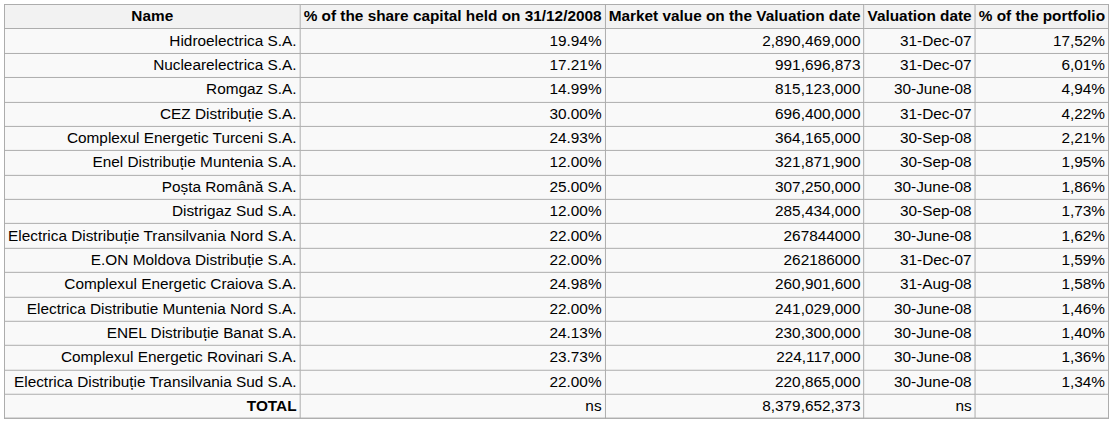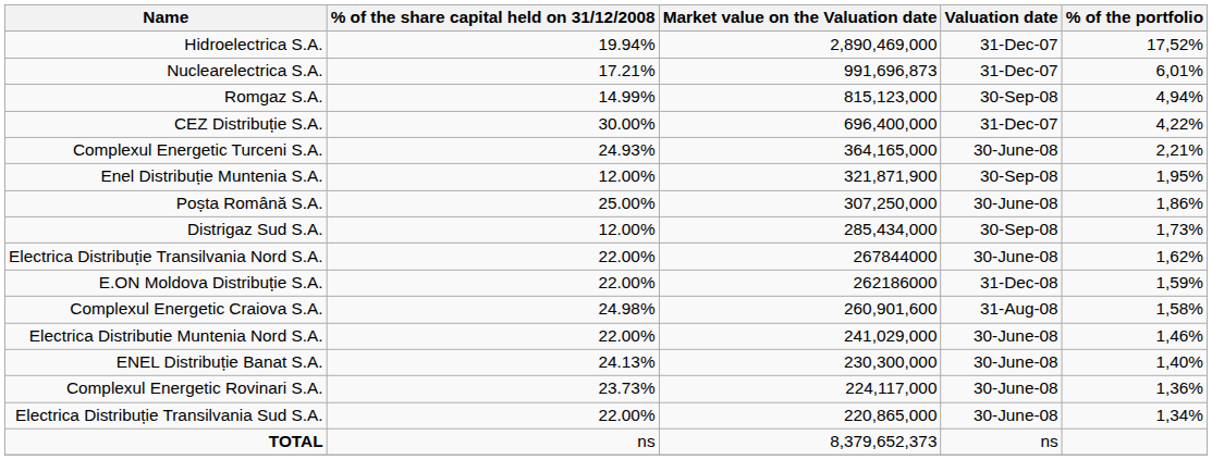 <table class="wikitable" border="1" style="text-align:right">
 <tr>
 <th>Name</th>
 <th>% of the share capital held on 31/12/2008</th>
 <th>Market value on the Valuation date</th>
 <th>Valuation date</th>
 <th>% of the portfolio</th>
 </tr>
 <tr>
 <td>Hidroelectrica S.A.</td>
 <td>19.94%</td>
 <td>2,890,469,000</td>
 <td>31-Dec-07</td>
 <td>17,52%</td>
 </tr>
 <tr>
 <td>Nuclearelectrica S.A.</td>
 <td>17.21%</td>
 <td>991,696,873</td>
 <td>31-Dec-07</td>
 <td>6,01%</td>
 </tr>
 <tr>
 <td>Romgaz S.A.</td>
 <td>14.99%</td>
 <td>815,123,000</td>
-<td>30-June-08</td>
+<td>30-Sep-08</td>
 <td>4,94%</td>
 </tr>
 <tr>
 <td>CEZ Distribuție S.A.</td>
 <td>30.00%</td>
 <td>696,400,000</td>
 <td>31-Dec-07</td>
 <td>4,22%</td>
 </tr>
 <tr>
 <td>Complexul Energetic Turceni S.A.</td>
 <td>24.93%</td>
 <td>364,165,000</td>
-<td>30-Sep-08</td>
+<td>30-June-08</td>
 <td>2,21%</td>
 </tr>
 <tr>
 <td>Enel Distribuție Muntenia S.A.</td>
 <td>12.00%</td>
 <td>321,871,900</td>
 <td>30-Sep-08</td>
 <td>1,95%</td>
 </tr>
 <tr>
 <td>Poșta Română S.A.</td>
 <td>25.00%</td>
 <td>307,250,000</td>
 <td>30-June-08</td>
 <td>1,86%</td>
 </tr>
 <tr>
 <td>Distrigaz Sud S.A.</td>
 <td>12.00%</td>
 <td>285,434,000</td>
 <td>30-Sep-08</td>
 <td>1,73%</td>
 </tr>
 <tr>
 <td>Electrica Distribuție Transilvania Nord S.A.</td>
 <td>22.00%</td>
 <td>267844000</td>
 <td>30-June-08</td>
 <td>1,62%</td>
 </tr>
 <tr>
 <td>E.ON Moldova Distribuție S.A.</td>
 <td>22.00%</td>
 <td>262186000</td>
-<td>31-Dec-07</td>
+<td>31-Dec-08</td>
 <td>1,59%</td>
 </tr>
 <tr>
 <td>Complexul Energetic Craiova S.A.</td>
 <td>24.98%</td>
 <td>260,901,600</td>
 <td>31-Aug-08</td>
 <td>1,58%</td>
 </tr>
 <tr>
 <td>Electrica Distributie Muntenia Nord S.A.</td>
 <td>22.00%</td>
 <td>241,029,000</td>
 <td>30-June-08</td>
 <td>1,46%</td>
 </tr>
 <tr>
 <td>ENEL Distribuție Banat S.A.</td>
 <td>24.13%</td>
 <td>230,300,000</td>
 <td>30-June-08</td>
 <td>1,40%</td>
 </tr>
 <tr>
 <td>Complexul Energetic Rovinari S.A.</td>
 <td>23.73%</td>
 <td>224,117,000</td>
 <td>30-June-08</td>
 <td>1,36%</td>
 </tr>
 <tr>
 <td>Electrica Distribuție Transilvania Sud S.A.</td>
 <td>22.00%</td>
 <td>220,865,000</td>
 <td>30-June-08</td>
 <td>1,34%</td>
 </tr>
 <tr>
 <td><strong>TOTAL</strong></td>
 <td>ns</td>
 <td>8,379,652,373</td>
 <td>ns</td>
 <td></td>
 </tr>
 <tr>
 </tr>
 </table>
